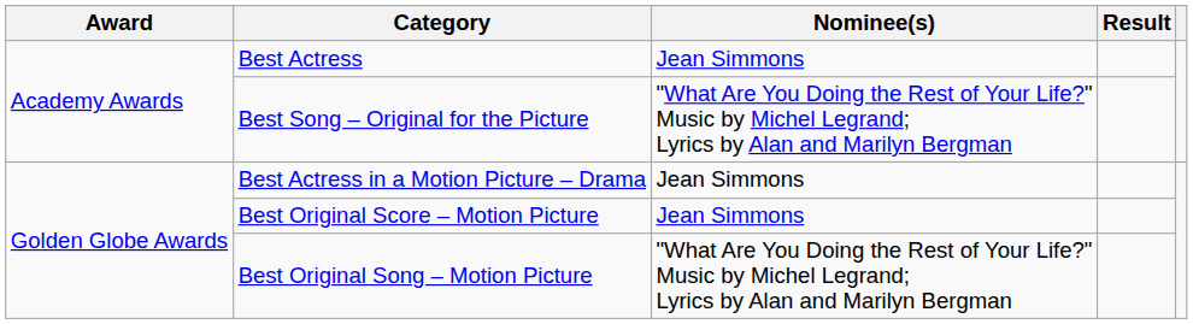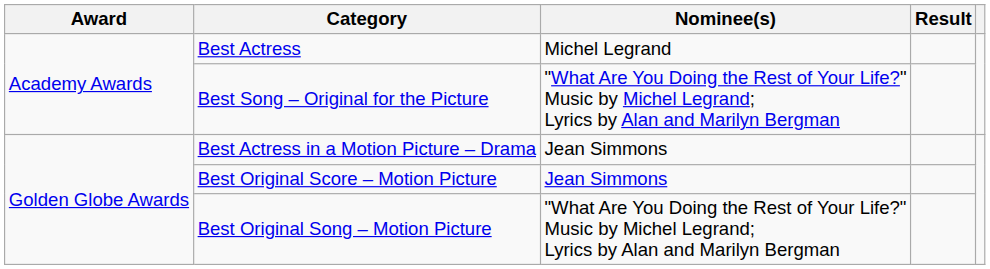 <table class="wikitable">
 <tr>
 <th>Award</th>
 <th>Category</th>
 <th>Nominee(s)</th>
 <th>Result</th>
 <th></th>
 </tr>
 <tr>
 <td rowspan="2"><a href='#'>Academy Awards</a></td>
 <td><a href='#'>Best Actress</a></td>
-<td><a href='#'>Jean Simmons</a></td>
+<td>Michel Legrand</td>
 <td></td>
 <td align="center" rowspan="2"></td>
 </tr>
 <tr>
 <td><a href='#'>Best Song – Original for the Picture</a></td>
 <td>"<a href='#'>What Are You Doing the Rest of Your Life?</a>" <br> Music by <a href='#'>Michel Legrand</a>; <br> Lyrics by <a href='#'>Alan and Marilyn Bergman</a></td>
 <td></td>
 </tr>
 <tr>
 <td rowspan="3"><a href='#'>Golden Globe Awards</a></td>
 <td><a href='#'>Best Actress in a Motion Picture – Drama</a></td>
 <td>Jean Simmons</td>
 <td></td>
 <td align="center" rowspan="3"></td>
 </tr>
 <tr>
 <td><a href='#'>Best Original Score – Motion Picture</a></td>
 <td><a href='#'>Jean Simmons</a></td>
 <td></td>
 </tr>
 <tr>
 <td><a href='#'>Best Original Song – Motion Picture</a></td>
 <td>"What Are You Doing the Rest of Your Life?" <br> Music by Michel Legrand; <br> Lyrics by Alan and Marilyn Bergman</td>
 <td></td>
 </tr>
 </table>
